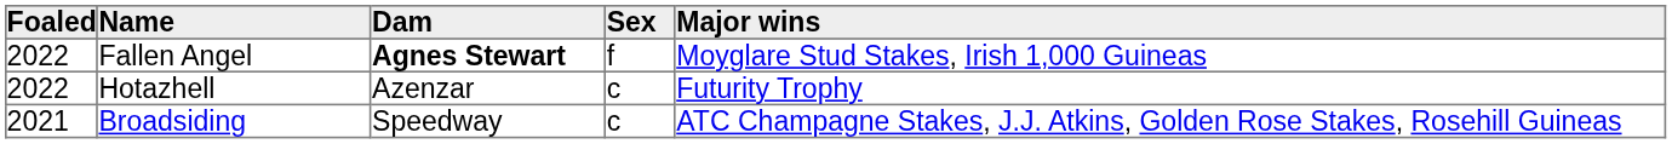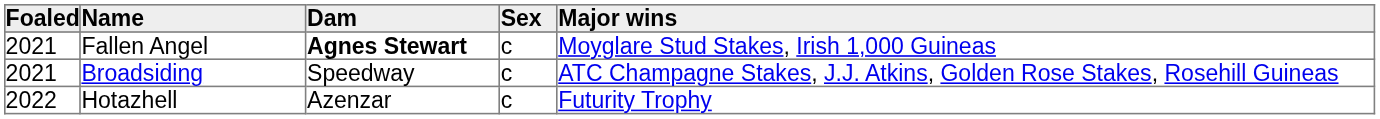 <table border="1" cellpadding="0" style="border-collapse: collapse; font-size:90%">
 <tr style="background:#eee;">
 <td style="width:35px;"><strong>Foaled</strong></td>
 <td style="width:140px;"><strong>Name</strong></td>
 <td style="width:120px;"><strong>Dam</strong></td>
 <td style="width:35px;"><strong>Sex</strong></td>
 <td style="width:510px;"><strong>Major wins</strong></td>
 </tr>
 <tr>
-<td>2022</td>
+<td>2021</td>
 <td>Fallen Angel</td>
 <td><strong>Agnes Stewart</strong></td>
-<td>f</td>
+<td>c</td>
 <td><a href='#'>Moyglare Stud Stakes</a>, <a href='#'>Irish 1,000 Guineas</a></td>
+</tr>
+<tr>
+<td>2021</td>
+<td><a href='#'>Broadsiding</a></td>
+<td>Speedway</td>
+<td>c</td>
+<td><a href='#'>ATC Champagne Stakes</a>, <a href='#'>J.J. Atkins</a>, <a href='#'>Golden Rose Stakes</a>, <a href='#'>Rosehill Guineas</a></td>
 </tr>
 <tr>
 <td>2022</td>
 <td>Hotazhell</td>
 <td>Azenzar</td>
 <td>c</td>
 <td><a href='#'>Futurity Trophy</a></td>
 </tr>
-<tr>
-<td>2021</td>
-<td><a href='#'>Broadsiding</a></td>
-<td>Speedway</td>
-<td>c</td>
-<td><a href='#'>ATC Champagne Stakes</a>, <a href='#'>J.J. Atkins</a>, <a href='#'>Golden Rose Stakes</a>, <a href='#'>Rosehill Guineas</a></td>
-</tr>
 </table>
